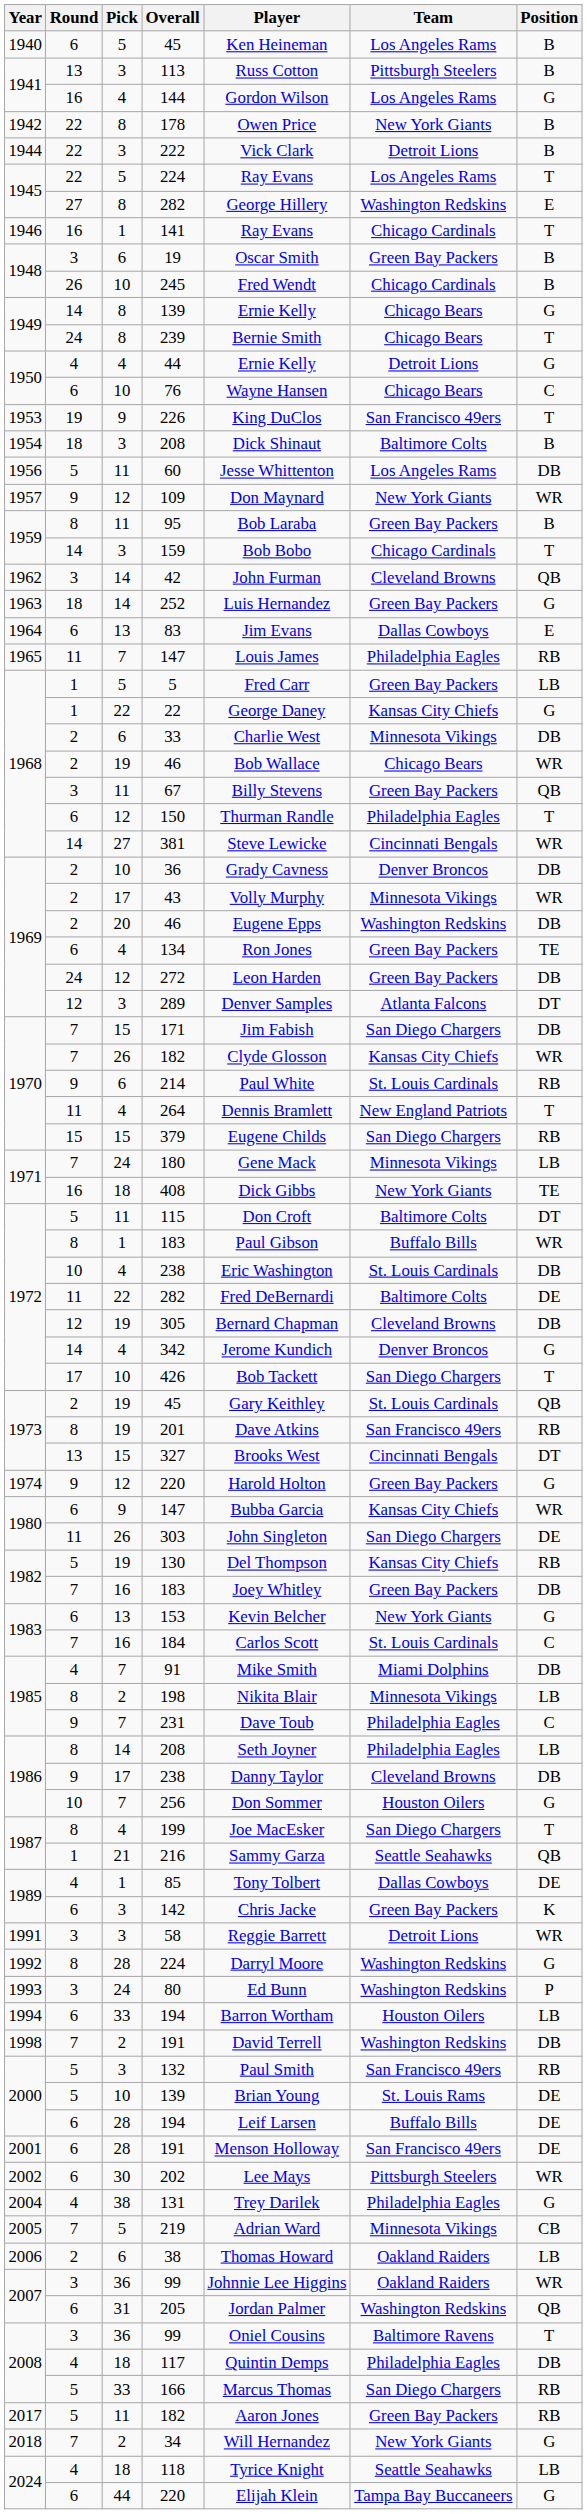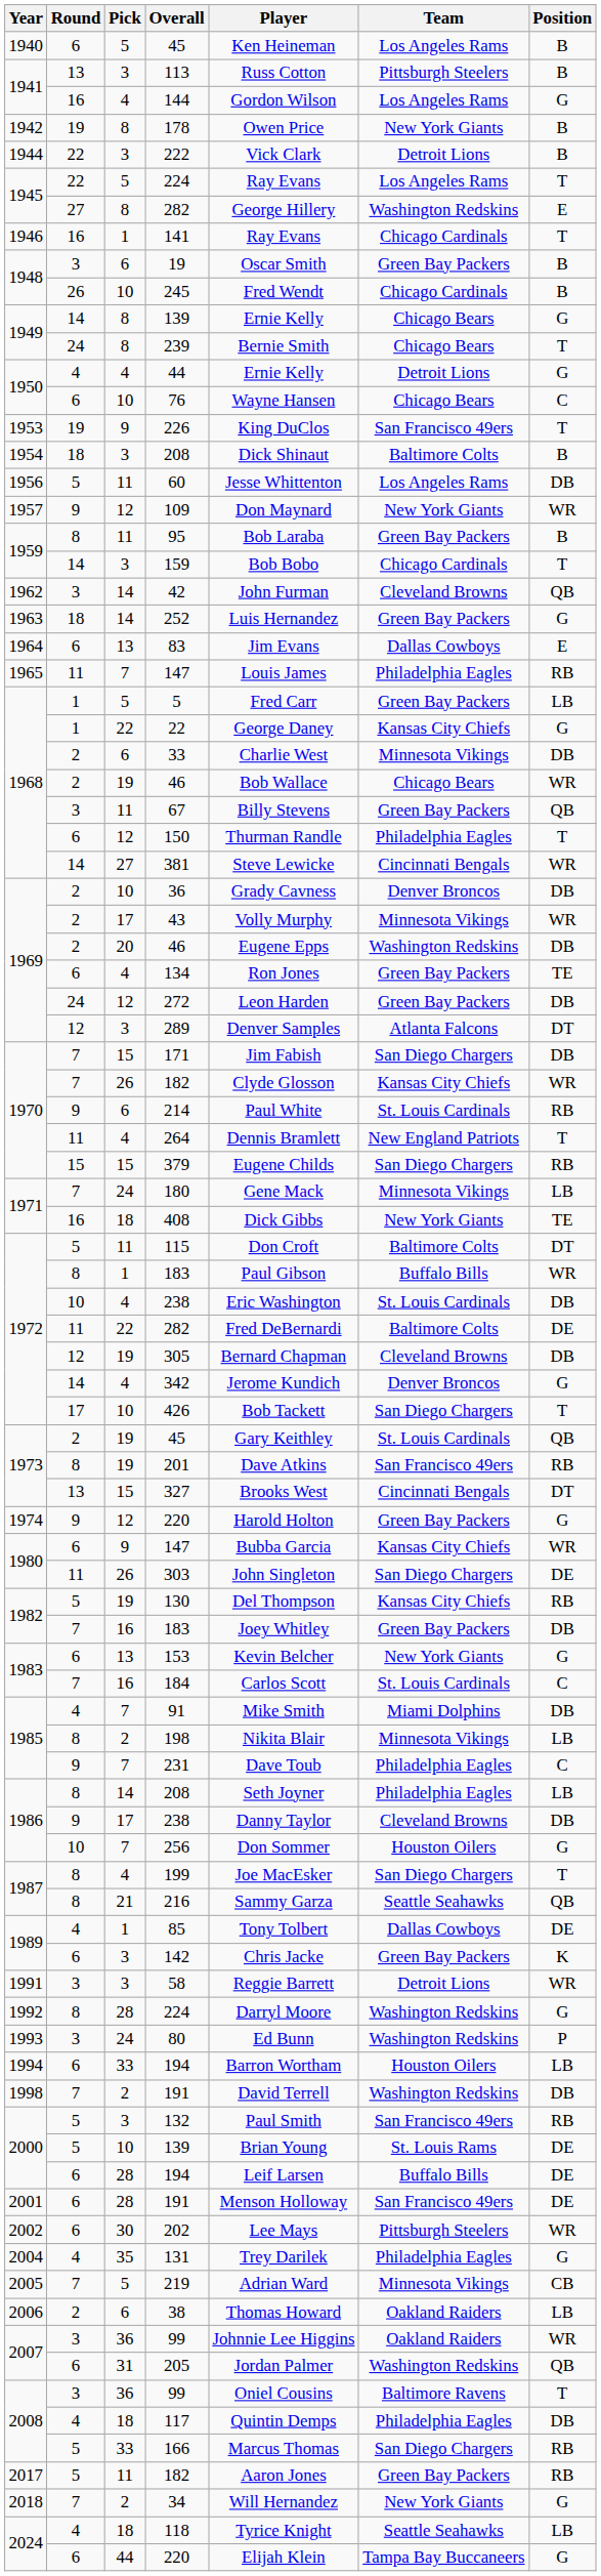 <table class="wikitable sortable" style="text-align: center;">
 <tr>
 <th>Year</th>
 <th>Round</th>
 <th>Pick</th>
 <th>Overall</th>
 <th>Player</th>
 <th>Team</th>
 <th>Position</th>
 </tr>
 <tr>
 <td>1940</td>
 <td>6</td>
 <td>5</td>
 <td>45</td>
 <td><a href='#'>Ken Heineman</a></td>
 <td><a href='#'>Los Angeles Rams</a></td>
 <td>B</td>
 </tr>
 <tr>
 <td rowspan="2">1941</td>
 <td>13</td>
 <td>3</td>
 <td>113</td>
 <td><a href='#'>Russ Cotton</a></td>
 <td><a href='#'>Pittsburgh Steelers</a></td>
 <td>B</td>
 </tr>
 <tr>
 <td>16</td>
 <td>4</td>
 <td>144</td>
 <td><a href='#'>Gordon Wilson</a></td>
 <td><a href='#'>Los Angeles Rams</a></td>
 <td>G</td>
 </tr>
 <tr>
 <td>1942</td>
-<td>22</td>
+<td>19</td>
 <td>8</td>
 <td>178</td>
 <td><a href='#'>Owen Price</a></td>
 <td><a href='#'>New York Giants</a></td>
 <td>B</td>
 </tr>
 <tr>
 <td>1944</td>
 <td>22</td>
 <td>3</td>
 <td>222</td>
 <td><a href='#'>Vick Clark</a></td>
 <td><a href='#'>Detroit Lions</a></td>
 <td>B</td>
 </tr>
 <tr>
 <td rowspan="2">1945</td>
 <td>22</td>
 <td>5</td>
 <td>224</td>
 <td><a href='#'>Ray Evans</a></td>
 <td><a href='#'>Los Angeles Rams</a></td>
 <td>T</td>
 </tr>
 <tr>
 <td>27</td>
 <td>8</td>
 <td>282</td>
 <td><a href='#'>George Hillery</a></td>
 <td><a href='#'>Washington Redskins</a></td>
 <td>E</td>
 </tr>
 <tr>
 <td>1946</td>
 <td>16</td>
 <td>1</td>
 <td>141</td>
 <td><a href='#'>Ray Evans</a></td>
 <td><a href='#'>Chicago Cardinals</a></td>
 <td>T</td>
 </tr>
 <tr>
 <td rowspan="2">1948</td>
 <td>3</td>
 <td>6</td>
 <td>19</td>
 <td><a href='#'>Oscar Smith</a></td>
 <td><a href='#'>Green Bay Packers</a></td>
 <td>B</td>
 </tr>
 <tr>
 <td>26</td>
 <td>10</td>
 <td>245</td>
 <td><a href='#'>Fred Wendt</a></td>
 <td><a href='#'>Chicago Cardinals</a></td>
 <td>B</td>
 </tr>
 <tr>
 <td rowspan="2">1949</td>
 <td>14</td>
 <td>8</td>
 <td>139</td>
 <td><a href='#'>Ernie Kelly</a></td>
 <td><a href='#'>Chicago Bears</a></td>
 <td>G</td>
 </tr>
 <tr>
 <td>24</td>
 <td>8</td>
 <td>239</td>
 <td><a href='#'>Bernie Smith</a></td>
 <td><a href='#'>Chicago Bears</a></td>
 <td>T</td>
 </tr>
 <tr>
 <td rowspan="2">1950</td>
 <td>4</td>
 <td>4</td>
 <td>44</td>
 <td><a href='#'>Ernie Kelly</a></td>
 <td><a href='#'>Detroit Lions</a></td>
 <td>G</td>
 </tr>
 <tr>
 <td>6</td>
 <td>10</td>
 <td>76</td>
 <td><a href='#'>Wayne Hansen</a></td>
 <td><a href='#'>Chicago Bears</a></td>
 <td>C</td>
 </tr>
 <tr>
 <td>1953</td>
 <td>19</td>
 <td>9</td>
 <td>226</td>
 <td><a href='#'>King DuClos</a></td>
 <td><a href='#'>San Francisco 49ers</a></td>
 <td>T</td>
 </tr>
 <tr>
 <td>1954</td>
 <td>18</td>
 <td>3</td>
 <td>208</td>
 <td><a href='#'>Dick Shinaut</a></td>
 <td><a href='#'>Baltimore Colts</a></td>
 <td>B</td>
 </tr>
 <tr>
 <td>1956</td>
 <td>5</td>
 <td>11</td>
 <td>60</td>
 <td><a href='#'>Jesse Whittenton</a></td>
 <td><a href='#'>Los Angeles Rams</a></td>
 <td>DB</td>
 </tr>
 <tr>
 <td>1957</td>
 <td>9</td>
 <td>12</td>
 <td>109</td>
 <td><a href='#'>Don Maynard</a></td>
 <td><a href='#'>New York Giants</a></td>
 <td>WR</td>
 </tr>
 <tr>
 <td rowspan="2">1959</td>
 <td>8</td>
 <td>11</td>
 <td>95</td>
 <td><a href='#'>Bob Laraba</a></td>
 <td><a href='#'>Green Bay Packers</a></td>
 <td>B</td>
 </tr>
 <tr>
 <td>14</td>
 <td>3</td>
 <td>159</td>
 <td><a href='#'>Bob Bobo</a></td>
 <td><a href='#'>Chicago Cardinals</a></td>
 <td>T</td>
 </tr>
 <tr>
 <td>1962</td>
 <td>3</td>
 <td>14</td>
 <td>42</td>
 <td><a href='#'>John Furman</a></td>
 <td><a href='#'>Cleveland Browns</a></td>
 <td>QB</td>
 </tr>
 <tr>
 <td>1963</td>
 <td>18</td>
 <td>14</td>
 <td>252</td>
 <td><a href='#'>Luis Hernandez</a></td>
 <td><a href='#'>Green Bay Packers</a></td>
 <td>G</td>
 </tr>
 <tr>
 <td>1964</td>
 <td>6</td>
 <td>13</td>
 <td>83</td>
 <td><a href='#'>Jim Evans</a></td>
 <td><a href='#'>Dallas Cowboys</a></td>
 <td>E</td>
 </tr>
 <tr>
 <td>1965</td>
 <td>11</td>
 <td>7</td>
 <td>147</td>
 <td><a href='#'>Louis James</a></td>
 <td><a href='#'>Philadelphia Eagles</a></td>
 <td>RB</td>
 </tr>
 <tr>
 <td rowspan="7">1968</td>
 <td>1</td>
 <td>5</td>
 <td>5</td>
 <td><a href='#'>Fred Carr</a></td>
 <td><a href='#'>Green Bay Packers</a></td>
 <td>LB</td>
 </tr>
 <tr>
 <td>1</td>
 <td>22</td>
 <td>22</td>
 <td><a href='#'>George Daney</a></td>
 <td><a href='#'>Kansas City Chiefs</a></td>
 <td>G</td>
 </tr>
 <tr>
 <td>2</td>
 <td>6</td>
 <td>33</td>
 <td><a href='#'>Charlie West</a></td>
 <td><a href='#'>Minnesota Vikings</a></td>
 <td>DB</td>
 </tr>
 <tr>
 <td>2</td>
 <td>19</td>
 <td>46</td>
 <td><a href='#'>Bob Wallace</a></td>
 <td><a href='#'>Chicago Bears</a></td>
 <td>WR</td>
 </tr>
 <tr>
 <td>3</td>
 <td>11</td>
 <td>67</td>
 <td><a href='#'>Billy Stevens</a></td>
 <td><a href='#'>Green Bay Packers</a></td>
 <td>QB</td>
 </tr>
 <tr>
 <td>6</td>
 <td>12</td>
 <td>150</td>
 <td><a href='#'>Thurman Randle</a></td>
 <td><a href='#'>Philadelphia Eagles</a></td>
 <td>T</td>
 </tr>
 <tr>
 <td>14</td>
 <td>27</td>
 <td>381</td>
 <td><a href='#'>Steve Lewicke</a></td>
 <td><a href='#'>Cincinnati Bengals</a></td>
 <td>WR</td>
 </tr>
 <tr>
 <td rowspan="6">1969</td>
 <td>2</td>
 <td>10</td>
 <td>36</td>
 <td><a href='#'>Grady Cavness</a></td>
 <td><a href='#'>Denver Broncos</a></td>
 <td>DB</td>
 </tr>
 <tr>
 <td>2</td>
 <td>17</td>
 <td>43</td>
 <td><a href='#'>Volly Murphy</a></td>
 <td><a href='#'>Minnesota Vikings</a></td>
 <td>WR</td>
 </tr>
 <tr>
 <td>2</td>
 <td>20</td>
 <td>46</td>
 <td><a href='#'>Eugene Epps</a></td>
 <td><a href='#'>Washington Redskins</a></td>
 <td>DB</td>
 </tr>
 <tr>
 <td>6</td>
 <td>4</td>
 <td>134</td>
 <td><a href='#'>Ron Jones</a></td>
 <td><a href='#'>Green Bay Packers</a></td>
 <td>TE</td>
 </tr>
 <tr>
 <td>24</td>
 <td>12</td>
 <td>272</td>
 <td><a href='#'>Leon Harden</a></td>
 <td><a href='#'>Green Bay Packers</a></td>
 <td>DB</td>
 </tr>
 <tr>
 <td>12</td>
 <td>3</td>
 <td>289</td>
 <td><a href='#'>Denver Samples</a></td>
 <td><a href='#'>Atlanta Falcons</a></td>
 <td>DT</td>
 </tr>
 <tr>
 <td rowspan="5">1970</td>
 <td>7</td>
 <td>15</td>
 <td>171</td>
 <td><a href='#'>Jim Fabish</a></td>
 <td><a href='#'>San Diego Chargers</a></td>
 <td>DB</td>
 </tr>
 <tr>
 <td>7</td>
 <td>26</td>
 <td>182</td>
 <td><a href='#'>Clyde Glosson</a></td>
 <td><a href='#'>Kansas City Chiefs</a></td>
 <td>WR</td>
 </tr>
 <tr>
 <td>9</td>
 <td>6</td>
 <td>214</td>
 <td><a href='#'>Paul White</a></td>
 <td><a href='#'>St. Louis Cardinals</a></td>
 <td>RB</td>
 </tr>
 <tr>
 <td>11</td>
 <td>4</td>
 <td>264</td>
 <td><a href='#'>Dennis Bramlett</a></td>
 <td><a href='#'>New England Patriots</a></td>
 <td>T</td>
 </tr>
 <tr>
 <td>15</td>
 <td>15</td>
 <td>379</td>
 <td><a href='#'>Eugene Childs</a></td>
 <td><a href='#'>San Diego Chargers</a></td>
 <td>RB</td>
 </tr>
 <tr>
 <td rowspan="2">1971</td>
 <td>7</td>
 <td>24</td>
 <td>180</td>
 <td><a href='#'>Gene Mack</a></td>
 <td><a href='#'>Minnesota Vikings</a></td>
 <td>LB</td>
 </tr>
 <tr>
 <td>16</td>
 <td>18</td>
 <td>408</td>
 <td><a href='#'>Dick Gibbs</a></td>
 <td><a href='#'>New York Giants</a></td>
 <td>TE</td>
 </tr>
 <tr>
 <td rowspan="7">1972</td>
 <td>5</td>
 <td>11</td>
 <td>115</td>
 <td><a href='#'>Don Croft</a></td>
 <td><a href='#'>Baltimore Colts</a></td>
 <td>DT</td>
 </tr>
 <tr>
 <td>8</td>
 <td>1</td>
 <td>183</td>
 <td><a href='#'>Paul Gibson</a></td>
 <td><a href='#'>Buffalo Bills</a></td>
 <td>WR</td>
 </tr>
 <tr>
 <td>10</td>
 <td>4</td>
 <td>238</td>
 <td><a href='#'>Eric Washington</a></td>
 <td><a href='#'>St. Louis Cardinals</a></td>
 <td>DB</td>
 </tr>
 <tr>
 <td>11</td>
 <td>22</td>
 <td>282</td>
 <td><a href='#'>Fred DeBernardi</a></td>
 <td><a href='#'>Baltimore Colts</a></td>
 <td>DE</td>
 </tr>
 <tr>
 <td>12</td>
 <td>19</td>
 <td>305</td>
 <td><a href='#'>Bernard Chapman</a></td>
 <td><a href='#'>Cleveland Browns</a></td>
 <td>DB</td>
 </tr>
 <tr>
 <td>14</td>
 <td>4</td>
 <td>342</td>
 <td><a href='#'>Jerome Kundich</a></td>
 <td><a href='#'>Denver Broncos</a></td>
 <td>G</td>
 </tr>
 <tr>
 <td>17</td>
 <td>10</td>
 <td>426</td>
 <td><a href='#'>Bob Tackett</a></td>
 <td><a href='#'>San Diego Chargers</a></td>
 <td>T</td>
 </tr>
 <tr>
 <td rowspan="3">1973</td>
 <td>2</td>
 <td>19</td>
 <td>45</td>
 <td><a href='#'>Gary Keithley</a></td>
 <td><a href='#'>St. Louis Cardinals</a></td>
 <td>QB</td>
 </tr>
 <tr>
 <td>8</td>
 <td>19</td>
 <td>201</td>
 <td><a href='#'>Dave Atkins</a></td>
 <td><a href='#'>San Francisco 49ers</a></td>
 <td>RB</td>
 </tr>
 <tr>
 <td>13</td>
 <td>15</td>
 <td>327</td>
 <td><a href='#'>Brooks West</a></td>
 <td><a href='#'>Cincinnati Bengals</a></td>
 <td>DT</td>
 </tr>
 <tr>
 <td>1974</td>
 <td>9</td>
 <td>12</td>
 <td>220</td>
 <td><a href='#'>Harold Holton</a></td>
 <td><a href='#'>Green Bay Packers</a></td>
 <td>G</td>
 </tr>
 <tr>
 <td rowspan="2">1980</td>
 <td>6</td>
 <td>9</td>
 <td>147</td>
 <td><a href='#'>Bubba Garcia</a></td>
 <td><a href='#'>Kansas City Chiefs</a></td>
 <td>WR</td>
 </tr>
 <tr>
 <td>11</td>
 <td>26</td>
 <td>303</td>
 <td><a href='#'>John Singleton</a></td>
 <td><a href='#'>San Diego Chargers</a></td>
 <td>DE</td>
 </tr>
 <tr>
 <td rowspan="2">1982</td>
 <td>5</td>
 <td>19</td>
 <td>130</td>
 <td><a href='#'>Del Thompson</a></td>
 <td><a href='#'>Kansas City Chiefs</a></td>
 <td>RB</td>
 </tr>
 <tr>
 <td>7</td>
 <td>16</td>
 <td>183</td>
 <td><a href='#'>Joey Whitley</a></td>
 <td><a href='#'>Green Bay Packers</a></td>
 <td>DB</td>
 </tr>
 <tr>
 <td rowspan="2">1983</td>
 <td>6</td>
 <td>13</td>
 <td>153</td>
 <td><a href='#'>Kevin Belcher</a></td>
 <td><a href='#'>New York Giants</a></td>
 <td>G</td>
 </tr>
 <tr>
 <td>7</td>
 <td>16</td>
 <td>184</td>
 <td><a href='#'>Carlos Scott</a></td>
 <td><a href='#'>St. Louis Cardinals</a></td>
 <td>C</td>
 </tr>
 <tr>
 <td rowspan="3">1985</td>
 <td>4</td>
 <td>7</td>
 <td>91</td>
 <td><a href='#'>Mike Smith</a></td>
 <td><a href='#'>Miami Dolphins</a></td>
 <td>DB</td>
 </tr>
 <tr>
 <td>8</td>
 <td>2</td>
 <td>198</td>
 <td><a href='#'>Nikita Blair</a></td>
 <td><a href='#'>Minnesota Vikings</a></td>
 <td>LB</td>
 </tr>
 <tr>
 <td>9</td>
 <td>7</td>
 <td>231</td>
 <td><a href='#'>Dave Toub</a></td>
 <td><a href='#'>Philadelphia Eagles</a></td>
 <td>C</td>
 </tr>
 <tr>
 <td rowspan="3">1986</td>
 <td>8</td>
 <td>14</td>
 <td>208</td>
 <td><a href='#'>Seth Joyner</a></td>
 <td><a href='#'>Philadelphia Eagles</a></td>
 <td>LB</td>
 </tr>
 <tr>
 <td>9</td>
 <td>17</td>
 <td>238</td>
 <td><a href='#'>Danny Taylor</a></td>
 <td><a href='#'>Cleveland Browns</a></td>
 <td>DB</td>
 </tr>
 <tr>
 <td>10</td>
 <td>7</td>
 <td>256</td>
 <td><a href='#'>Don Sommer</a></td>
 <td><a href='#'>Houston Oilers</a></td>
 <td>G</td>
 </tr>
 <tr>
 <td rowspan="2">1987</td>
 <td>8</td>
 <td>4</td>
 <td>199</td>
 <td><a href='#'>Joe MacEsker</a></td>
 <td><a href='#'>San Diego Chargers</a></td>
 <td>T</td>
 </tr>
 <tr>
-<td>1</td>
+<td>8</td>
 <td>21</td>
 <td>216</td>
 <td><a href='#'>Sammy Garza</a></td>
 <td><a href='#'>Seattle Seahawks</a></td>
 <td>QB</td>
 </tr>
 <tr>
 <td rowspan="2">1989</td>
 <td>4</td>
 <td>1</td>
 <td>85</td>
 <td><a href='#'>Tony Tolbert</a></td>
 <td><a href='#'>Dallas Cowboys</a></td>
 <td>DE</td>
 </tr>
 <tr>
 <td>6</td>
 <td>3</td>
 <td>142</td>
 <td><a href='#'>Chris Jacke</a></td>
 <td><a href='#'>Green Bay Packers</a></td>
 <td>K</td>
 </tr>
 <tr>
 <td>1991</td>
 <td>3</td>
 <td>3</td>
 <td>58</td>
 <td><a href='#'>Reggie Barrett</a></td>
 <td><a href='#'>Detroit Lions</a></td>
 <td>WR</td>
 </tr>
 <tr>
 <td>1992</td>
 <td>8</td>
 <td>28</td>
 <td>224</td>
 <td><a href='#'>Darryl Moore</a></td>
 <td><a href='#'>Washington Redskins</a></td>
 <td>G</td>
 </tr>
 <tr>
 <td>1993</td>
 <td>3</td>
 <td>24</td>
 <td>80</td>
 <td><a href='#'>Ed Bunn</a></td>
 <td><a href='#'>Washington Redskins</a></td>
 <td>P</td>
 </tr>
 <tr>
 <td>1994</td>
 <td>6</td>
 <td>33</td>
 <td>194</td>
 <td><a href='#'>Barron Wortham</a></td>
 <td><a href='#'>Houston Oilers</a></td>
 <td>LB</td>
 </tr>
 <tr>
 <td>1998</td>
 <td>7</td>
 <td>2</td>
 <td>191</td>
 <td><a href='#'>David Terrell</a></td>
 <td><a href='#'>Washington Redskins</a></td>
 <td>DB</td>
 </tr>
 <tr>
 <td rowspan="3">2000</td>
 <td>5</td>
 <td>3</td>
 <td>132</td>
 <td><a href='#'>Paul Smith</a></td>
 <td><a href='#'>San Francisco 49ers</a></td>
 <td>RB</td>
 </tr>
 <tr>
 <td>5</td>
 <td>10</td>
 <td>139</td>
 <td><a href='#'>Brian Young</a></td>
 <td><a href='#'>St. Louis Rams</a></td>
 <td>DE</td>
 </tr>
 <tr>
 <td>6</td>
 <td>28</td>
 <td>194</td>
 <td><a href='#'>Leif Larsen</a></td>
 <td><a href='#'>Buffalo Bills</a></td>
 <td>DE</td>
 </tr>
 <tr>
 <td>2001</td>
 <td>6</td>
 <td>28</td>
 <td>191</td>
 <td><a href='#'>Menson Holloway</a></td>
 <td><a href='#'>San Francisco 49ers</a></td>
 <td>DE</td>
 </tr>
 <tr>
 <td>2002</td>
 <td>6</td>
 <td>30</td>
 <td>202</td>
 <td><a href='#'>Lee Mays</a></td>
 <td><a href='#'>Pittsburgh Steelers</a></td>
 <td>WR</td>
 </tr>
 <tr>
 <td>2004</td>
 <td>4</td>
-<td>38</td>
+<td>35</td>
 <td>131</td>
 <td><a href='#'>Trey Darilek</a></td>
 <td><a href='#'>Philadelphia Eagles</a></td>
 <td>G</td>
 </tr>
 <tr>
 <td>2005</td>
 <td>7</td>
 <td>5</td>
 <td>219</td>
 <td><a href='#'>Adrian Ward</a></td>
 <td><a href='#'>Minnesota Vikings</a></td>
 <td>CB</td>
 </tr>
 <tr>
 <td>2006</td>
 <td>2</td>
 <td>6</td>
 <td>38</td>
 <td><a href='#'>Thomas Howard</a></td>
 <td><a href='#'>Oakland Raiders</a></td>
 <td>LB</td>
 </tr>
 <tr>
 <td rowspan="2">2007</td>
 <td>3</td>
 <td>36</td>
 <td>99</td>
 <td><a href='#'>Johnnie Lee Higgins</a></td>
 <td><a href='#'>Oakland Raiders</a></td>
 <td>WR</td>
 </tr>
 <tr>
 <td>6</td>
 <td>31</td>
 <td>205</td>
 <td><a href='#'>Jordan Palmer</a></td>
 <td><a href='#'>Washington Redskins</a></td>
 <td>QB</td>
 </tr>
 <tr>
 <td rowspan="3">2008</td>
 <td>3</td>
 <td>36</td>
 <td>99</td>
 <td><a href='#'>Oniel Cousins</a></td>
 <td><a href='#'>Baltimore Ravens</a></td>
 <td>T</td>
 </tr>
 <tr>
 <td>4</td>
 <td>18</td>
 <td>117</td>
 <td><a href='#'>Quintin Demps</a></td>
 <td><a href='#'>Philadelphia Eagles</a></td>
 <td>DB</td>
 </tr>
 <tr>
 <td>5</td>
 <td>33</td>
 <td>166</td>
 <td><a href='#'>Marcus Thomas</a></td>
 <td><a href='#'>San Diego Chargers</a></td>
 <td>RB</td>
 </tr>
 <tr>
 <td>2017</td>
 <td>5</td>
 <td>11</td>
 <td>182</td>
 <td><a href='#'>Aaron Jones</a></td>
 <td><a href='#'>Green Bay Packers</a></td>
 <td>RB</td>
 </tr>
 <tr>
 <td>2018</td>
 <td>7</td>
 <td>2</td>
 <td>34</td>
 <td><a href='#'>Will Hernandez</a></td>
 <td><a href='#'>New York Giants</a></td>
 <td>G</td>
 </tr>
 <tr>
 <td rowspan="2">2024</td>
 <td>4</td>
 <td>18</td>
 <td>118</td>
 <td><a href='#'>Tyrice Knight</a></td>
 <td><a href='#'>Seattle Seahawks</a></td>
 <td>LB</td>
 </tr>
 <tr>
 <td>6</td>
 <td>44</td>
 <td>220</td>
 <td><a href='#'>Elijah Klein</a></td>
 <td><a href='#'>Tampa Bay Buccaneers</a></td>
 <td>G</td>
 </tr>
 </table>
